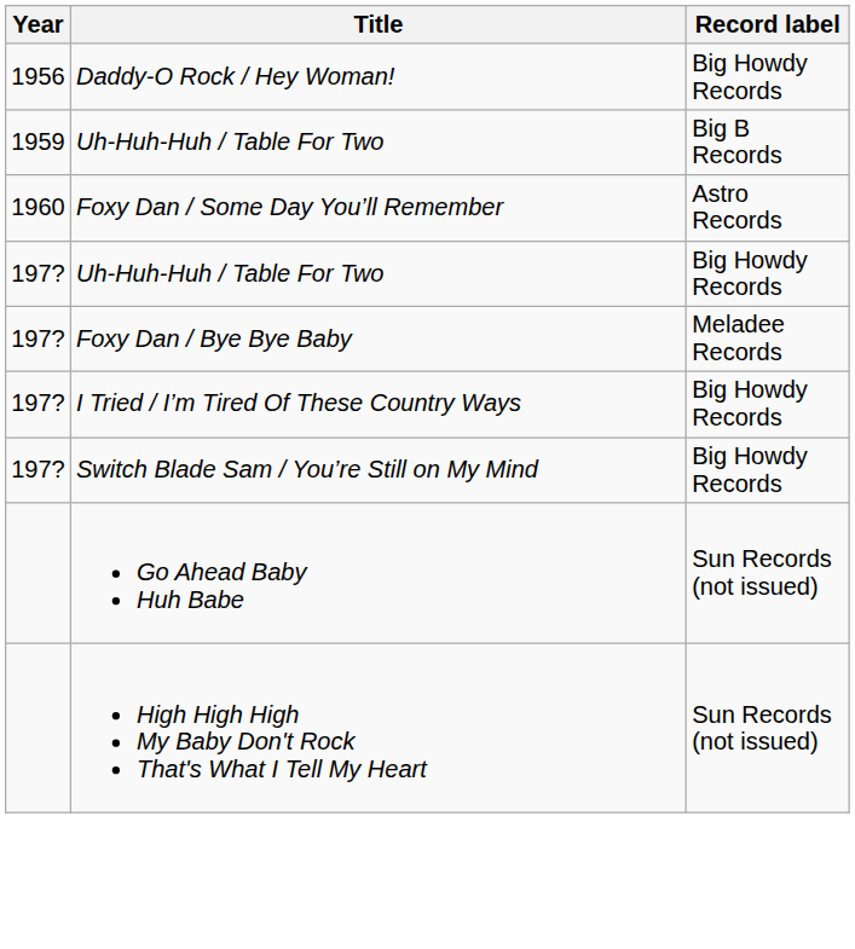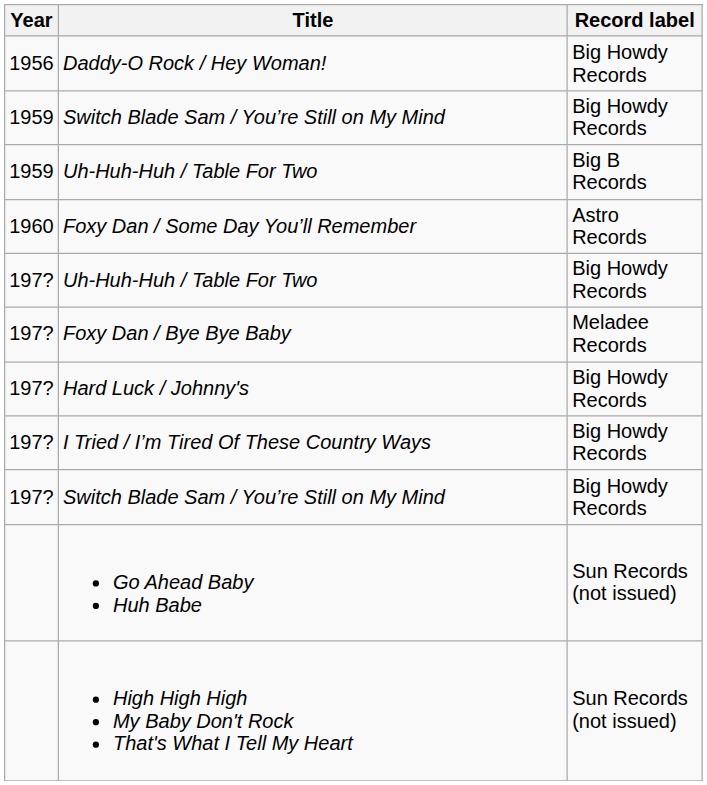 <table class="wikitable">
 <tr>
 <th width="30">Year</th>
 <th width="400">Title</th>
 <th width="100">Record label</th>
 </tr>
 <tr --->
 <td>1956</td>
 <td><em>Daddy-O Rock / Hey Woman!</em></td>
+<td>Big Howdy Records</td>
+</tr>
+<tr --->
+<td>1959</td>
+<td><em>Switch Blade Sam / You’re Still on My Mind</em></td>
 <td>Big Howdy Records</td>
 </tr>
 <tr --->
 <td>1959</td>
 <td><em>Uh-Huh-Huh / Table For Two</em></td>
 <td>Big B Records</td>
 </tr>
 <tr --->
 <td>1960</td>
 <td><em>Foxy Dan / Some Day You’ll Remember</em></td>
 <td>Astro Records</td>
 </tr>
 <tr --->
 <td>197?</td>
 <td><em>Uh-Huh-Huh / Table For Two</em></td>
 <td>Big Howdy Records</td>
 </tr>
 <tr --->
 <td>197?</td>
 <td><em>Foxy Dan / Bye Bye Baby</em></td>
 <td>Meladee Records</td>
 </tr>
 <tr --->
 <td>197?</td>
+<td><em>Hard Luck / Johnny's</em></td>
+<td>Big Howdy Records</td>
+</tr>
+<tr --->
+<td>197?</td>
 <td><em>I Tried / I’m Tired Of These Country Ways</em></td>
 <td>Big Howdy Records</td>
 </tr>
 <tr --->
 <td>197?</td>
 <td><em>Switch Blade Sam / You’re Still on My Mind</em></td>
 <td>Big Howdy Records</td>
 </tr>
 <tr --->
 <td></td>
 <td><br><ul><li><em>Go Ahead Baby</em></li><li><em>Huh Babe</em></li></ul></td>
 <td>Sun Records (not issued)</td>
 </tr>
 <tr --->
 <td></td>
 <td><br><ul><li><em>High High High</em></li><li><em>My Baby Don't Rock</em></li><li><em>That's What I Tell My Heart</em></li></ul></td>
 <td>Sun Records (not issued)</td>
 </tr>
 </table>
